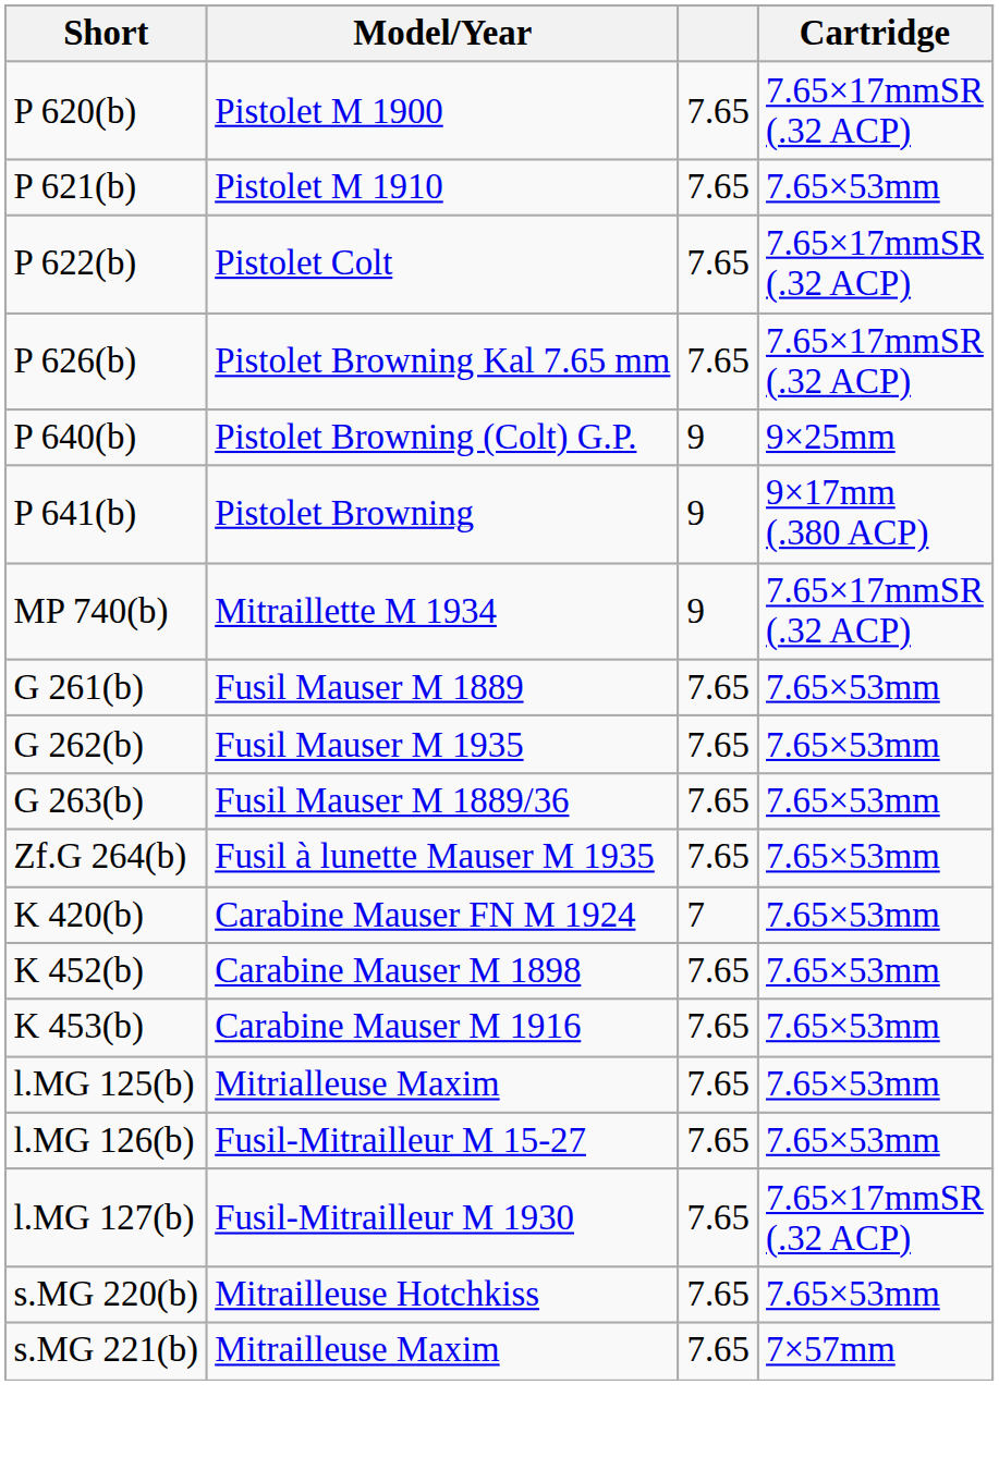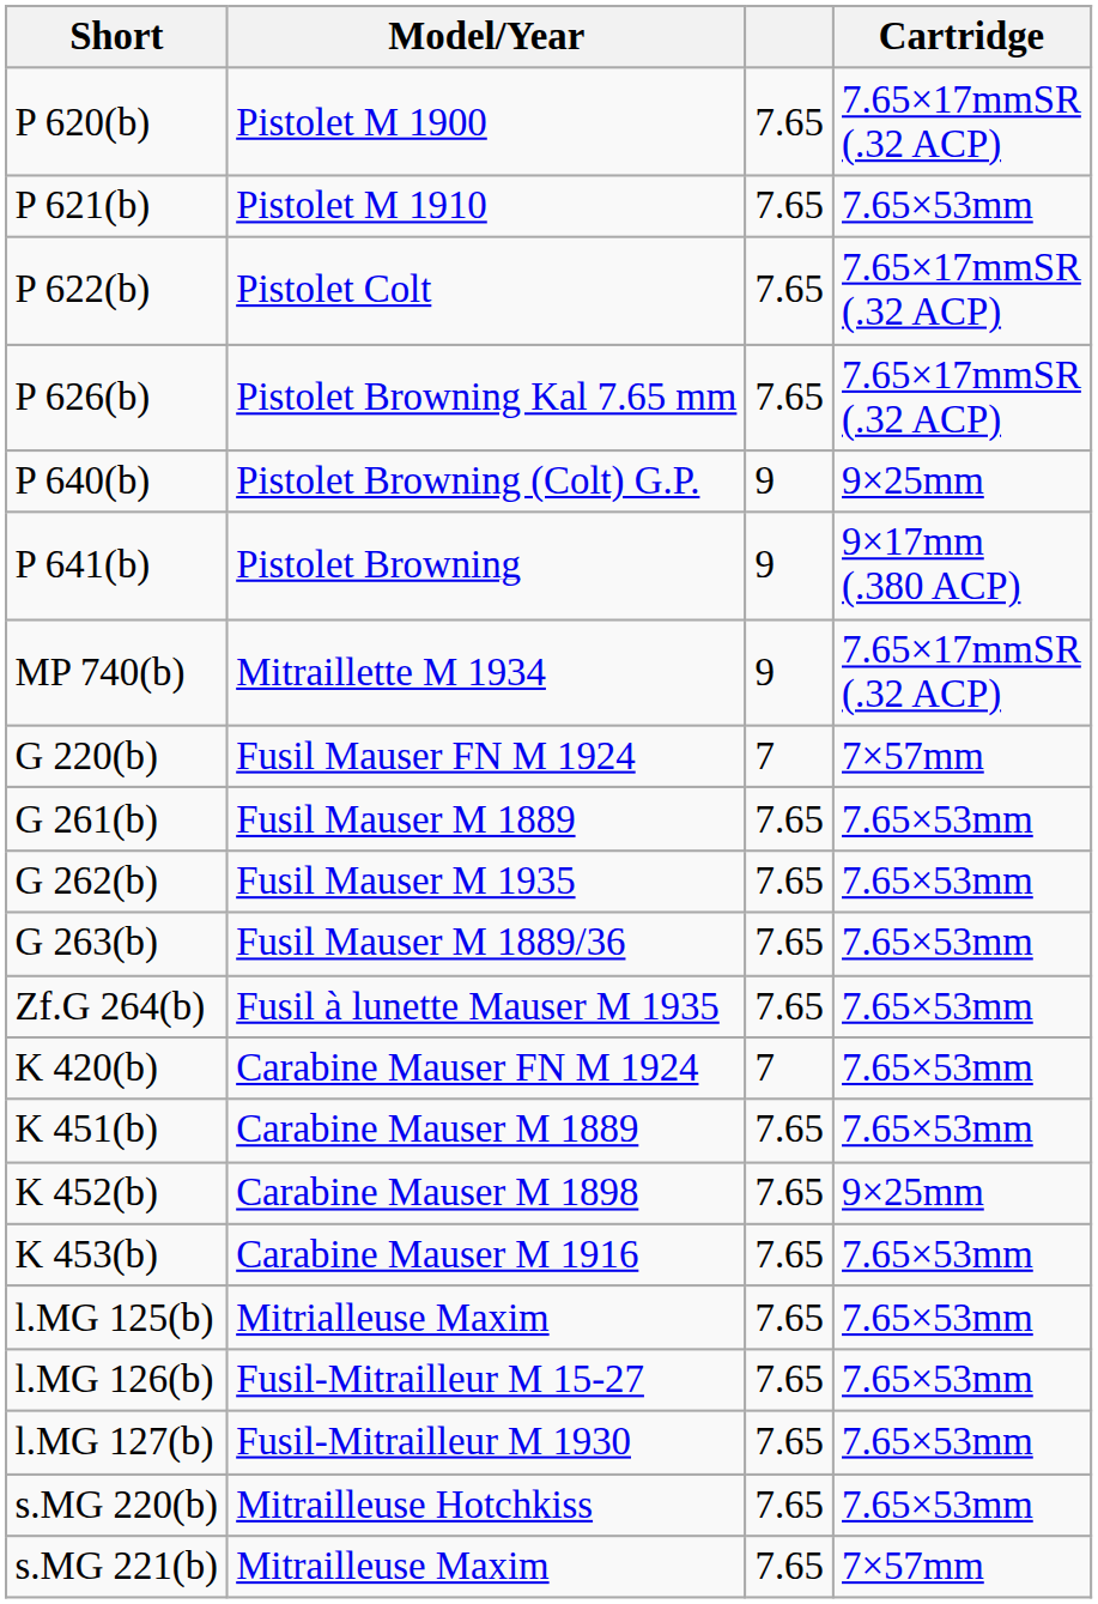 <table border="1" class="wikitable sortable">
 <tr>
 <th>Short<br></th>
 <th>Model/Year</th>
 <th><br></th>
 <th>Cartridge</th>
 </tr>
 <tr>
 <td>P 620(b)</td>
 <td><a href='#'>Pistolet M 1900</a></td>
 <td>7.65</td>
 <td><a href='#'>7.65×17mmSR<br>(.32 ACP)</a></td>
 </tr>
 <tr>
 <td>P 621(b)</td>
 <td><a href='#'>Pistolet M 1910</a></td>
 <td>7.65</td>
 <td><a href='#'>7.65×53mm</a></td>
 </tr>
 <tr>
 <td>P 622(b)</td>
 <td><a href='#'>Pistolet Colt</a></td>
 <td>7.65</td>
 <td><a href='#'>7.65×17mmSR<br>(.32 ACP)</a></td>
 </tr>
 <tr>
 <td>P 626(b)</td>
 <td><a href='#'>Pistolet Browning Kal 7.65 mm</a></td>
 <td>7.65</td>
 <td><a href='#'>7.65×17mmSR<br>(.32 ACP)</a></td>
 </tr>
 <tr>
 <td>P 640(b)</td>
 <td><a href='#'>Pistolet Browning (Colt) G.P.</a></td>
 <td>9</td>
 <td><a href='#'>9×25mm</a></td>
 </tr>
 <tr>
 <td>P 641(b)</td>
 <td><a href='#'>Pistolet Browning</a></td>
 <td>9</td>
 <td><a href='#'>9×17mm<br>(.380 ACP)</a></td>
 </tr>
 <tr>
 <td>MP 740(b)</td>
 <td><a href='#'>Mitraillette M 1934</a></td>
 <td>9</td>
 <td><a href='#'>7.65×17mmSR<br>(.32 ACP)</a></td>
 </tr>
 <tr>
+<td>G 220(b)</td>
+<td><a href='#'>Fusil Mauser FN M 1924</a></td>
+<td>7</td>
+<td><a href='#'>7×57mm</a></td>
+</tr>
+<tr>
 <td>G 261(b)</td>
 <td><a href='#'>Fusil Mauser M 1889</a></td>
 <td>7.65</td>
 <td><a href='#'>7.65×53mm</a></td>
 </tr>
 <tr>
 <td>G 262(b)</td>
 <td><a href='#'>Fusil Mauser M 1935</a></td>
 <td>7.65</td>
 <td><a href='#'>7.65×53mm</a></td>
 </tr>
 <tr>
 <td>G 263(b)</td>
 <td><a href='#'>Fusil Mauser M 1889/36</a></td>
 <td>7.65</td>
 <td><a href='#'>7.65×53mm</a></td>
 </tr>
 <tr>
 <td>Zf.G 264(b)</td>
 <td><a href='#'>Fusil à lunette Mauser M 1935</a></td>
 <td>7.65</td>
 <td><a href='#'>7.65×53mm</a></td>
 </tr>
 <tr>
 <td>K 420(b)</td>
 <td><a href='#'>Carabine Mauser FN M 1924</a></td>
 <td>7</td>
 <td><a href='#'>7.65×53mm</a></td>
 </tr>
 <tr>
+<td>K 451(b)</td>
+<td><a href='#'>Carabine Mauser M 1889</a></td>
+<td>7.65</td>
+<td><a href='#'>7.65×53mm</a></td>
+</tr>
+<tr>
 <td>K 452(b)</td>
 <td><a href='#'>Carabine Mauser M 1898</a></td>
 <td>7.65</td>
-<td><a href='#'>7.65×53mm</a></td>
+<td><a href='#'>9×25mm</a></td>
 </tr>
 <tr>
 <td>K 453(b)</td>
 <td><a href='#'>Carabine Mauser M 1916</a></td>
 <td>7.65</td>
 <td><a href='#'>7.65×53mm</a></td>
 </tr>
 <tr>
 <td>l.MG 125(b)</td>
 <td><a href='#'>Mitrialleuse Maxim</a></td>
 <td>7.65</td>
 <td><a href='#'>7.65×53mm</a></td>
 </tr>
 <tr>
 <td>l.MG 126(b)</td>
 <td><a href='#'>Fusil-Mitrailleur M 15-27</a></td>
 <td>7.65</td>
 <td><a href='#'>7.65×53mm</a></td>
 </tr>
 <tr>
 <td>l.MG 127(b)</td>
 <td><a href='#'>Fusil-Mitrailleur M 1930</a></td>
 <td>7.65</td>
-<td><a href='#'>7.65×17mmSR<br>(.32 ACP)</a></td>
+<td><a href='#'>7.65×53mm</a></td>
 </tr>
 <tr>
 <td>s.MG 220(b)</td>
 <td><a href='#'>Mitrailleuse Hotchkiss</a></td>
 <td>7.65</td>
 <td><a href='#'>7.65×53mm</a></td>
 </tr>
 <tr>
 <td>s.MG 221(b)</td>
 <td><a href='#'>Mitrailleuse Maxim</a></td>
 <td>7.65</td>
 <td><a href='#'>7×57mm</a></td>
 </tr>
 </table>
